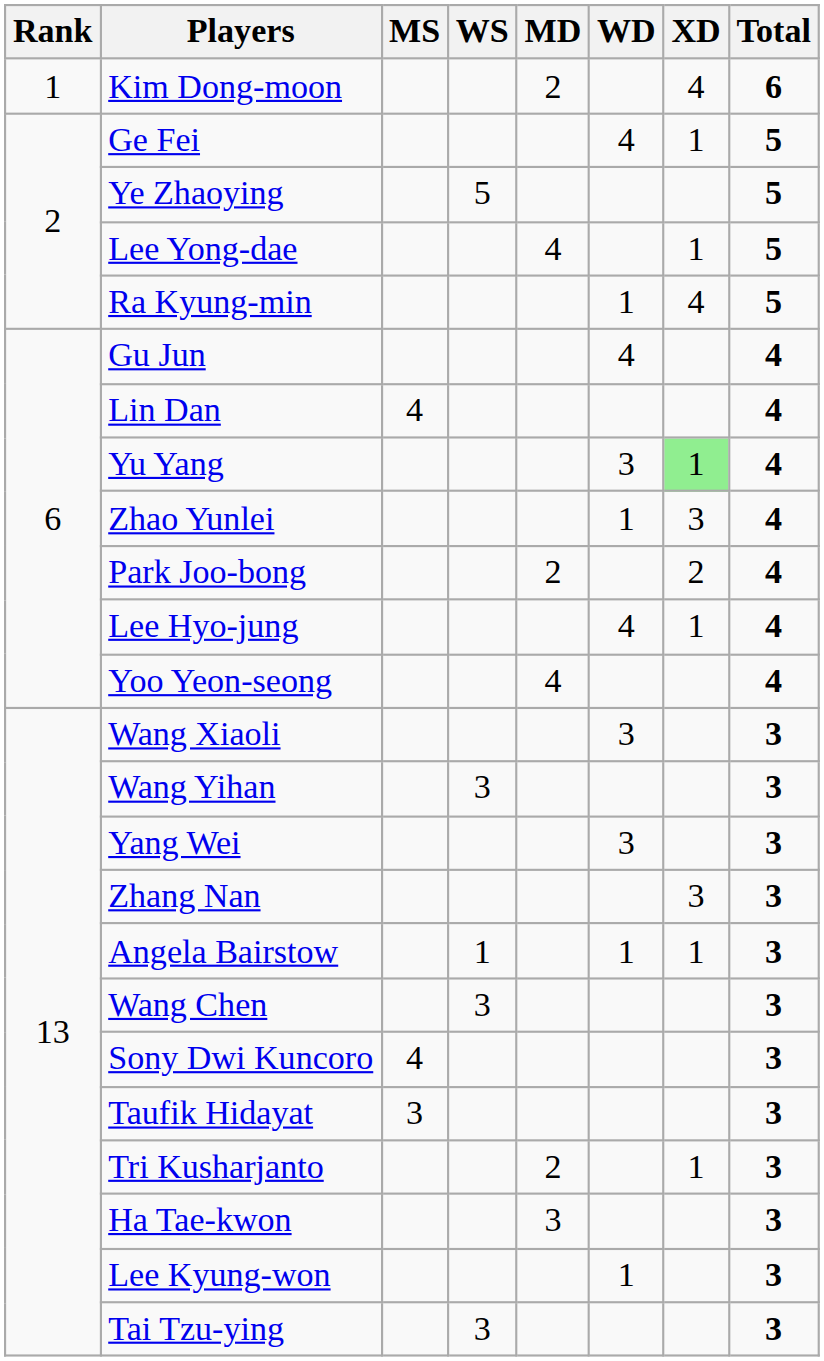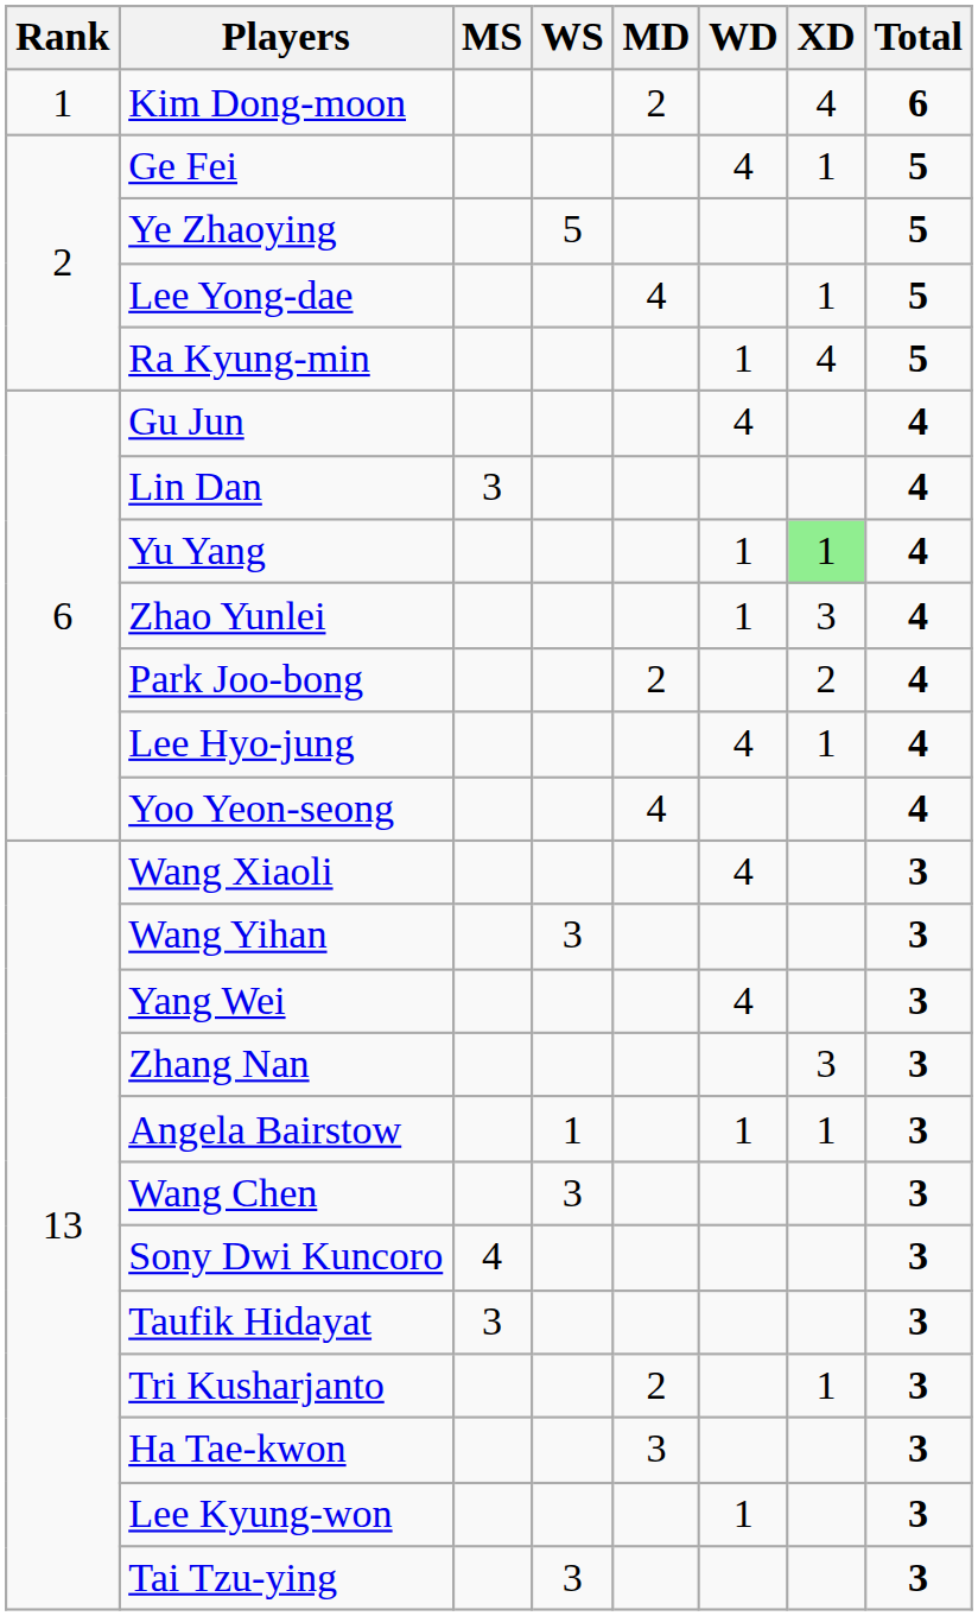 <table class="wikitable" style="text-align:center">
 <tr>
 <th>Rank</th>
 <th>Players</th>
 <th>MS</th>
 <th>WS</th>
 <th>MD</th>
 <th>WD</th>
 <th>XD</th>
 <th>Total</th>
 </tr>
 <tr>
 <td rowspan="1">1</td>
 <td align="left"> <a href='#'>Kim Dong-moon</a></td>
 <td></td>
 <td></td>
 <td>2</td>
 <td></td>
 <td>4</td>
 <td><strong>6</strong></td>
 </tr>
 <tr>
 <td rowspan="4">2</td>
 <td align="left"> <a href='#'>Ge Fei</a></td>
 <td></td>
 <td></td>
 <td></td>
 <td>4</td>
 <td>1</td>
 <td><strong>5</strong></td>
 </tr>
 <tr>
 <td align="left"> <a href='#'>Ye Zhaoying</a></td>
 <td></td>
 <td>5</td>
 <td></td>
 <td></td>
 <td></td>
 <td><strong>5</strong></td>
 </tr>
 <tr>
 <td align="left"> <a href='#'>Lee Yong-dae</a></td>
 <td></td>
 <td></td>
 <td>4</td>
 <td></td>
 <td>1</td>
 <td><strong>5</strong></td>
 </tr>
 <tr>
 <td align="left"> <a href='#'>Ra Kyung-min</a></td>
 <td></td>
 <td></td>
 <td></td>
 <td>1</td>
 <td>4</td>
 <td><strong>5</strong></td>
 </tr>
 <tr>
 <td rowspan="7">6</td>
 <td align="left"> <a href='#'>Gu Jun</a></td>
 <td></td>
 <td></td>
 <td></td>
 <td>4</td>
 <td></td>
 <td><strong>4</strong></td>
 </tr>
 <tr>
 <td align="left"> <a href='#'>Lin Dan</a></td>
-<td>4</td>
+<td>3</td>
 <td></td>
 <td></td>
 <td></td>
 <td></td>
 <td><strong>4</strong></td>
 </tr>
 <tr>
 <td align="left"> <a href='#'>Yu Yang</a></td>
 <td></td>
 <td></td>
 <td></td>
-<td>3</td>
+<td>1</td>
 <td style="background: lightgreen;">1</td>
 <td><strong>4</strong></td>
 </tr>
 <tr>
 <td align="left"> <a href='#'>Zhao Yunlei</a></td>
 <td></td>
 <td></td>
 <td></td>
 <td>1</td>
 <td>3</td>
 <td><strong>4</strong></td>
 </tr>
 <tr>
 <td align="left"> <a href='#'>Park Joo-bong</a></td>
 <td></td>
 <td></td>
 <td>2</td>
 <td></td>
 <td>2</td>
 <td><strong>4</strong></td>
 </tr>
 <tr>
 <td align="left"> <a href='#'>Lee Hyo-jung</a></td>
 <td></td>
 <td></td>
 <td></td>
 <td>4</td>
 <td>1</td>
 <td><strong>4</strong></td>
 </tr>
 <tr>
 <td align="left"> <a href='#'>Yoo Yeon-seong</a></td>
 <td></td>
 <td></td>
 <td>4</td>
 <td></td>
 <td></td>
 <td><strong>4</strong></td>
 </tr>
 <tr>
 <td rowspan="12">13</td>
 <td align="left"> <a href='#'>Wang Xiaoli</a></td>
 <td></td>
 <td></td>
 <td></td>
-<td>3</td>
+<td>4</td>
 <td></td>
 <td><strong>3</strong></td>
 </tr>
 <tr>
 <td align="left"> <a href='#'>Wang Yihan</a></td>
 <td></td>
 <td>3</td>
 <td></td>
 <td></td>
 <td></td>
 <td><strong>3</strong></td>
 </tr>
 <tr>
 <td align="left"> <a href='#'>Yang Wei</a></td>
 <td></td>
 <td></td>
 <td></td>
-<td>3</td>
+<td>4</td>
 <td></td>
 <td><strong>3</strong></td>
 </tr>
 <tr>
 <td align="left"> <a href='#'>Zhang Nan</a></td>
 <td></td>
 <td></td>
 <td></td>
 <td></td>
 <td>3</td>
 <td><strong>3</strong></td>
 </tr>
 <tr>
 <td align="left"> <a href='#'>Angela Bairstow</a></td>
 <td></td>
 <td>1</td>
 <td></td>
 <td>1</td>
 <td>1</td>
 <td><strong>3</strong></td>
 </tr>
 <tr>
 <td align="left"> <a href='#'>Wang Chen</a></td>
 <td></td>
 <td>3</td>
 <td></td>
 <td></td>
 <td></td>
 <td><strong>3</strong></td>
 </tr>
 <tr>
 <td align="left"> <a href='#'>Sony Dwi Kuncoro</a></td>
 <td>4</td>
 <td></td>
 <td></td>
 <td></td>
 <td></td>
 <td><strong>3</strong></td>
 </tr>
 <tr>
 <td align="left"> <a href='#'>Taufik Hidayat</a></td>
 <td>3</td>
 <td></td>
 <td></td>
 <td></td>
 <td></td>
 <td><strong>3</strong></td>
 </tr>
 <tr>
 <td align="left"> <a href='#'>Tri Kusharjanto</a></td>
 <td></td>
 <td></td>
 <td>2</td>
 <td></td>
 <td>1</td>
 <td><strong>3</strong></td>
 </tr>
 <tr>
 <td align="left"> <a href='#'>Ha Tae-kwon</a></td>
 <td></td>
 <td></td>
 <td>3</td>
 <td></td>
 <td></td>
 <td><strong>3</strong></td>
 </tr>
 <tr>
 <td align="left"> <a href='#'>Lee Kyung-won</a></td>
 <td></td>
 <td></td>
 <td></td>
 <td>1</td>
 <td></td>
 <td><strong>3</strong></td>
 </tr>
 <tr>
 <td align="left"> <a href='#'>Tai Tzu-ying</a></td>
 <td></td>
 <td>3</td>
 <td></td>
 <td></td>
 <td></td>
 <td><strong>3</strong></td>
 </tr>
 </table>
